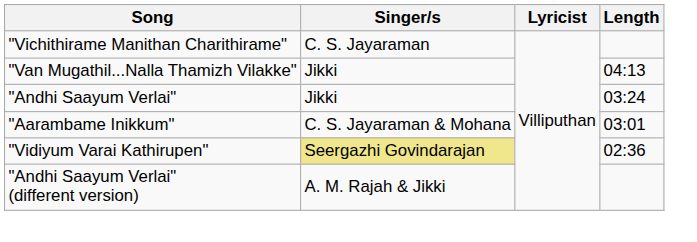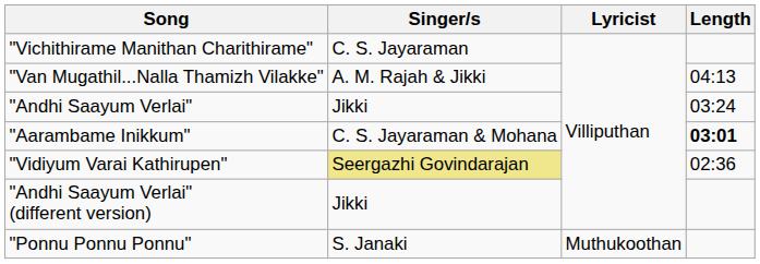 <table class="wikitable">
 <tr>
 <th>Song</th>
 <th>Singer/s</th>
 <th>Lyricist</th>
 <th>Length</th>
 </tr>
 <tr>
 <td>"Vichithirame Manithan Charithirame"</td>
 <td>C. S. Jayaraman</td>
 <td rowspan=6>Villiputhan</td>
 <td></td>
 </tr>
 <tr>
 <td>"Van Mugathil...Nalla Thamizh Vilakke"</td>
-<td>Jikki</td>
+<td>A. M. Rajah & Jikki</td>
 <td>04:13</td>
 </tr>
 <tr>
 <td>"Andhi Saayum Verlai"</td>
 <td>Jikki</td>
 <td>03:24</td>
 </tr>
 <tr>
 <td>"Aarambame Inikkum"</td>
 <td>C. S. Jayaraman & Mohana</td>
-<td>03:01</td>
+<td><strong>03:01</strong></td>
 </tr>
 <tr>
 <td>"Vidiyum Varai Kathirupen"</td>
 <td style="background: khaki;">Seergazhi Govindarajan</td>
 <td>02:36</td>
 </tr>
 <tr>
 <td>"Andhi Saayum Verlai"<br>(different version)</td>
-<td>A. M. Rajah & Jikki</td>
+<td>Jikki</td>
+<td></td>
+</tr>
+<tr>
+<td>"Ponnu Ponnu Ponnu"</td>
+<td>S. Janaki</td>
+<td>Muthukoothan</td>
 <td></td>
 </tr>
 </table>
